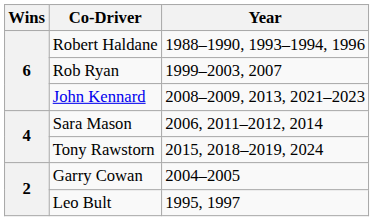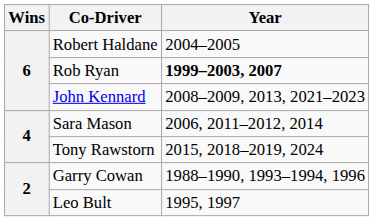 <table class="wikitable">
 <tr>
 <th>Wins</th>
 <th>Co-Driver</th>
 <th>Year</th>
 </tr>
 <tr>
 <th rowspan="3">6</th>
 <td>Robert Haldane</td>
-<td>1988–1990, 1993–1994, 1996</td>
+<td>2004–2005</td>
 </tr>
 <tr>
 <td>Rob Ryan</td>
-<td>1999–2003, 2007</td>
+<td><strong>1999–2003, 2007</strong></td>
 </tr>
 <tr>
 <td><a href='#'>John Kennard</a></td>
 <td>2008–2009, 2013, 2021–2023</td>
 </tr>
 <tr>
 <th rowspan="2">4</th>
 <td>Sara Mason</td>
 <td>2006, 2011–2012, 2014</td>
 </tr>
 <tr>
 <td>Tony Rawstorn</td>
 <td>2015, 2018–2019, 2024</td>
 </tr>
 <tr>
 <th rowspan=2>2</th>
 <td>Garry Cowan</td>
-<td>2004–2005</td>
+<td>1988–1990, 1993–1994, 1996</td>
 </tr>
 <tr>
 <td>Leo Bult</td>
 <td>1995, 1997</td>
 </tr>
 </table>
